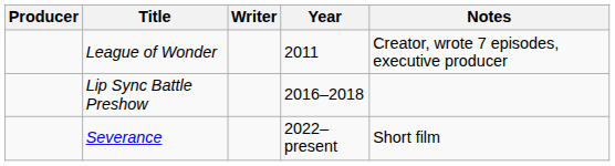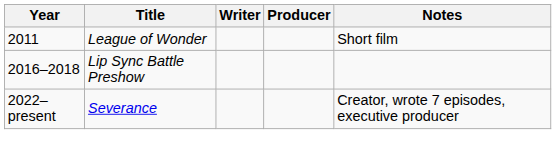 <table class="wikitable">
 <tr>
-<th>Producer</th>
+<th>Year</th>
 <th>Title</th>
 <th>Writer</th>
-<th>Year</th>
+<th>Producer</th>
 <th>Notes</th>
 </tr>
 <tr>
-<td></td>
+<td>2011</td>
 <td><em>League of Wonder</em></td>
 <td></td>
-<td>2011</td>
-<td>Creator, wrote 7 episodes, executive producer</td>
+<td></td>
+<td>Short film</td>
 </tr>
 <tr>
-<td></td>
+<td>2016–2018</td>
 <td><em>Lip Sync Battle Preshow</em></td>
 <td></td>
-<td>2016–2018</td>
+<td></td>
 <td></td>
 </tr>
 <tr>
-<td></td>
+<td>2022–present</td>
 <td><em><a href='#'>Severance</a></em></td>
 <td></td>
-<td>2022–present</td>
-<td>Short film</td>
+<td></td>
+<td>Creator, wrote 7 episodes, executive producer</td>
 </tr>
 </table>
